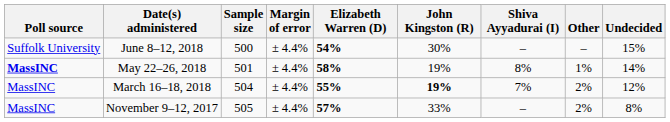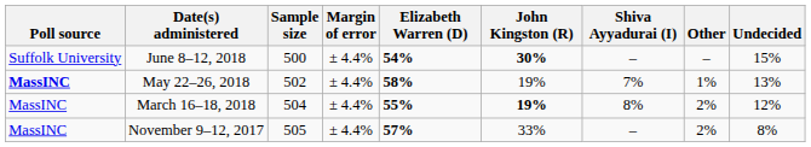 <table class="wikitable">
 <tr valign=bottom>
 <th>Poll source</th>
 <th>Date(s)<br>administered</th>
 <th>Sample<br>size</th>
 <th>Margin<br>of error</th>
 <th style="width:100px;">Elizabeth<br>Warren (D)</th>
 <th style="width:100px;">John<br>Kingston (R)</th>
 <th style="width:100px;">Shiva<br>Ayyadurai (I)</th>
 <th>Other</th>
 <th>Undecided</th>
 </tr>
 <tr>
 <td><a href='#'>Suffolk University</a></td>
 <td align=center>June 8–12, 2018</td>
 <td align=center>500</td>
 <td align=center>± 4.4%</td>
 <td><strong>54%</strong></td>
-<td align=center>30%</td>
+<td align=center><strong>30%</strong></td>
 <td align=center>–</td>
 <td align=center>–</td>
 <td align=center>15%</td>
 </tr>
 <tr>
 <td><strong><a href='#'>MassINC</a></strong></td>
 <td align=center>May 22–26, 2018</td>
-<td align=center>501</td>
+<td align=center>502</td>
 <td align=center>± 4.4%</td>
 <td><strong>58%</strong></td>
 <td align=center>19%</td>
-<td align=center>8%</td>
+<td align=center>7%</td>
 <td align=center>1%</td>
-<td align=center>14%</td>
+<td align=center>13%</td>
 </tr>
 <tr>
 <td><a href='#'>MassINC</a></td>
 <td align=center>March 16–18, 2018</td>
 <td align=center>504</td>
 <td align=center>± 4.4%</td>
 <td><strong>55%</strong></td>
 <td align=center><strong>19%</strong></td>
-<td align=center>7%</td>
+<td align=center>8%</td>
 <td align=center>2%</td>
 <td align=center>12%</td>
 </tr>
 <tr>
 <td><a href='#'>MassINC</a></td>
 <td align=center>November 9–12, 2017</td>
 <td align=center>505</td>
 <td align=center>± 4.4%</td>
 <td><strong>57%</strong></td>
 <td align=center>33%</td>
 <td align=center>–</td>
 <td align=center>2%</td>
 <td align=center>8%</td>
 </tr>
 </table>
